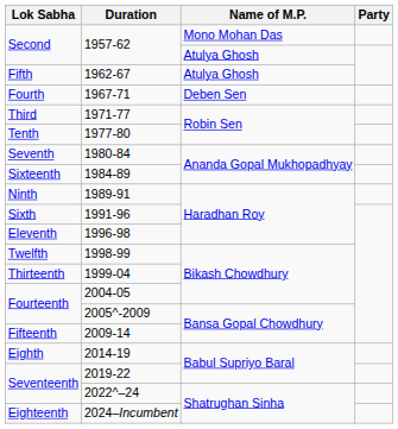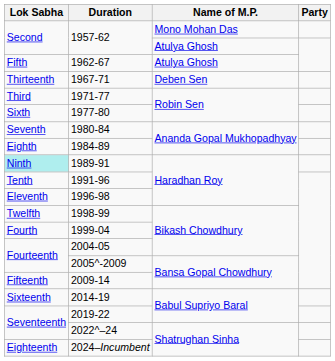 <table class="wikitable">
 <tr>
 <th>Lok Sabha</th>
 <th>Duration</th>
 <th>Name of M.P.</th>
 <th colspan=2>Party</th>
 </tr>
 <tr>
 <td rowspan="2"><a href='#'>Second</a></td>
 <td rowspan="2">1957-62</td>
 <td><a href='#'>Mono Mohan Das</a></td>
 <td></td>
 </tr>
 <tr>
 <td><a href='#'>Atulya Ghosh</a></td>
 </tr>
 <tr>
 <td><a href='#'>Fifth</a></td>
 <td>1962-67</td>
 <td><a href='#'>Atulya Ghosh</a></td>
 </tr>
 <tr>
-<td><a href='#'>Fourth</a></td>
+<td><a href='#'>Thirteenth</a></td>
 <td>1967-71</td>
 <td><a href='#'>Deben Sen</a></td>
 <td></td>
 </tr>
 <tr>
 <td><a href='#'>Third</a></td>
 <td>1971-77</td>
 <td rowspan=2><a href='#'>Robin Sen</a></td>
 <td></td>
 </tr>
 <tr>
-<td><a href='#'>Tenth</a></td>
+<td><a href='#'>Sixth</a></td>
 <td>1977-80</td>
 </tr>
 <tr>
 <td><a href='#'>Seventh</a></td>
 <td>1980-84</td>
 <td rowspan=2><a href='#'>Ananda Gopal Mukhopadhyay</a></td>
 <td></td>
 </tr>
 <tr>
-<td><a href='#'>Sixteenth</a></td>
+<td><a href='#'>Eighth</a></td>
 <td>1984-89</td>
 </tr>
 <tr>
-<td><a href='#'>Ninth</a></td>
+<td style="background: paleturquoise;"><a href='#'>Ninth</a></td>
 <td>1989-91</td>
 <td rowspan=3><a href='#'>Haradhan Roy</a></td>
 <td></td>
 </tr>
 <tr>
-<td><a href='#'>Sixth</a></td>
+<td><a href='#'>Tenth</a></td>
 <td>1991-96</td>
 </tr>
 <tr>
 <td><a href='#'>Eleventh</a></td>
 <td>1996-98</td>
 </tr>
 <tr>
 <td><a href='#'>Twelfth</a></td>
 <td>1998-99</td>
 <td rowspan=3><a href='#'>Bikash Chowdhury</a></td>
 </tr>
 <tr>
-<td><a href='#'>Thirteenth</a></td>
+<td><a href='#'>Fourth</a></td>
 <td>1999-04</td>
 </tr>
 <tr>
 <td rowspan="2"><a href='#'>Fourteenth</a></td>
 <td>2004-05</td>
 </tr>
 <tr>
 <td>2005^-2009</td>
 <td rowspan=2><a href='#'>Bansa Gopal Chowdhury</a></td>
 </tr>
 <tr>
 <td><a href='#'>Fifteenth</a></td>
 <td>2009-14</td>
 </tr>
 <tr>
-<td><a href='#'>Eighth</a></td>
+<td><a href='#'>Sixteenth</a></td>
 <td>2014-19</td>
 <td rowspan="2"><a href='#'>Babul Supriyo Baral</a></td>
 <td></td>
 </tr>
 <tr>
 <td rowspan=2><a href='#'>Seventeenth</a></td>
 <td>2019-22</td>
 </tr>
 <tr>
 <td>2022^–24</td>
 <td rowspan="2"><a href='#'>Shatrughan Sinha</a></td>
 <td></td>
 </tr>
 <tr>
 <td><a href='#'>Eighteenth</a></td>
 <td>2024–<em>Incumbent</em></td>
 </tr>
 </table>
